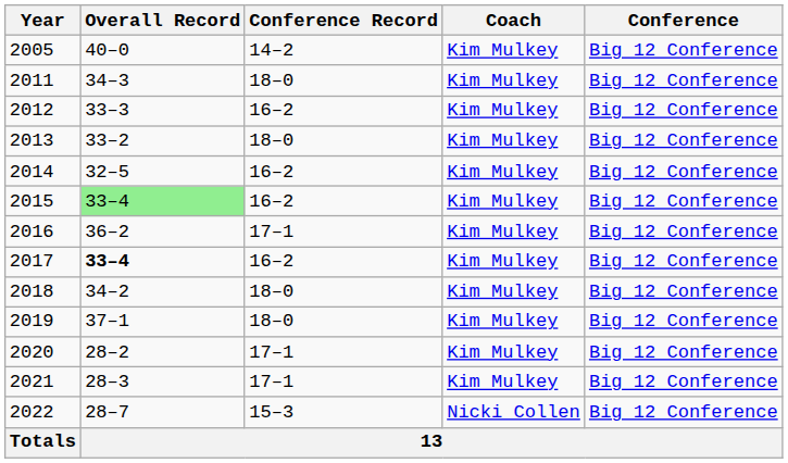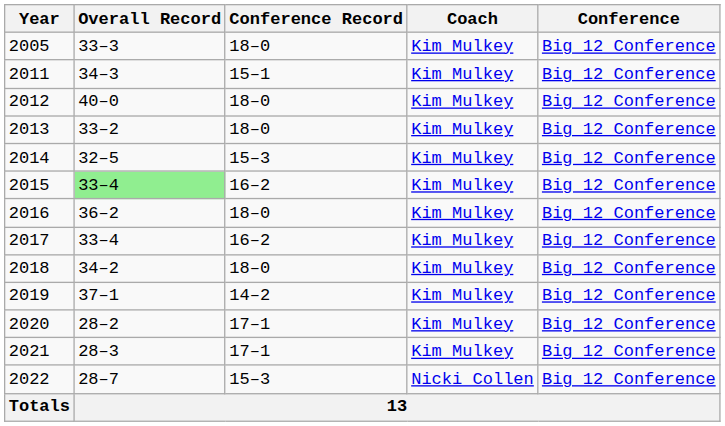 <table class="wikitable">
 <tr>
 <th>Year</th>
 <th>Overall Record</th>
 <th>Conference Record</th>
 <th>Coach</th>
 <th>Conference</th>
 </tr>
 <tr>
 <td>2005</td>
-<td>40–0</td>
-<td>14–2</td>
+<td>33–3</td>
+<td>18–0</td>
 <td><a href='#'>Kim Mulkey</a></td>
 <td><a href='#'>Big 12 Conference</a></td>
 </tr>
 <tr>
 <td>2011</td>
 <td>34–3</td>
-<td>18–0</td>
+<td>15–1</td>
 <td><a href='#'>Kim Mulkey</a></td>
 <td><a href='#'>Big 12 Conference</a></td>
 </tr>
 <tr>
 <td>2012</td>
-<td>33–3</td>
-<td>16–2</td>
+<td>40–0</td>
+<td>18–0</td>
 <td><a href='#'>Kim Mulkey</a></td>
 <td><a href='#'>Big 12 Conference</a></td>
 </tr>
 <tr>
 <td>2013</td>
 <td>33–2</td>
 <td>18–0</td>
 <td><a href='#'>Kim Mulkey</a></td>
 <td><a href='#'>Big 12 Conference</a></td>
 </tr>
 <tr>
 <td>2014</td>
 <td>32–5</td>
-<td>16–2</td>
+<td>15–3</td>
 <td><a href='#'>Kim Mulkey</a></td>
 <td><a href='#'>Big 12 Conference</a></td>
 </tr>
 <tr>
 <td>2015</td>
 <td style="background: lightgreen;">33–4</td>
 <td>16–2</td>
 <td><a href='#'>Kim Mulkey</a></td>
 <td><a href='#'>Big 12 Conference</a></td>
 </tr>
 <tr>
 <td>2016</td>
 <td>36–2</td>
-<td>17–1</td>
+<td>18–0</td>
 <td><a href='#'>Kim Mulkey</a></td>
 <td><a href='#'>Big 12 Conference</a></td>
 </tr>
 <tr>
 <td>2017</td>
-<td><strong>33–4</strong></td>
+<td>33–4</td>
 <td>16–2</td>
 <td><a href='#'>Kim Mulkey</a></td>
 <td><a href='#'>Big 12 Conference</a></td>
 </tr>
 <tr>
 <td>2018</td>
 <td>34–2</td>
 <td>18–0</td>
 <td><a href='#'>Kim Mulkey</a></td>
 <td><a href='#'>Big 12 Conference</a></td>
 </tr>
 <tr>
 <td>2019</td>
 <td>37–1</td>
-<td>18–0</td>
+<td>14–2</td>
 <td><a href='#'>Kim Mulkey</a></td>
 <td><a href='#'>Big 12 Conference</a></td>
 </tr>
 <tr>
 <td>2020</td>
 <td>28–2</td>
 <td>17–1</td>
 <td><a href='#'>Kim Mulkey</a></td>
 <td><a href='#'>Big 12 Conference</a></td>
 </tr>
 <tr>
 <td>2021</td>
 <td>28–3</td>
 <td>17–1</td>
 <td><a href='#'>Kim Mulkey</a></td>
 <td><a href='#'>Big 12 Conference</a></td>
 </tr>
 <tr>
 <td>2022</td>
 <td>28–7</td>
 <td>15–3</td>
 <td><a href='#'>Nicki Collen</a></td>
 <td><a href='#'>Big 12 Conference</a></td>
 </tr>
 <tr align="center">
 <th>Totals</th>
 <th colspan=4>13</th>
 </tr>
 </table>
